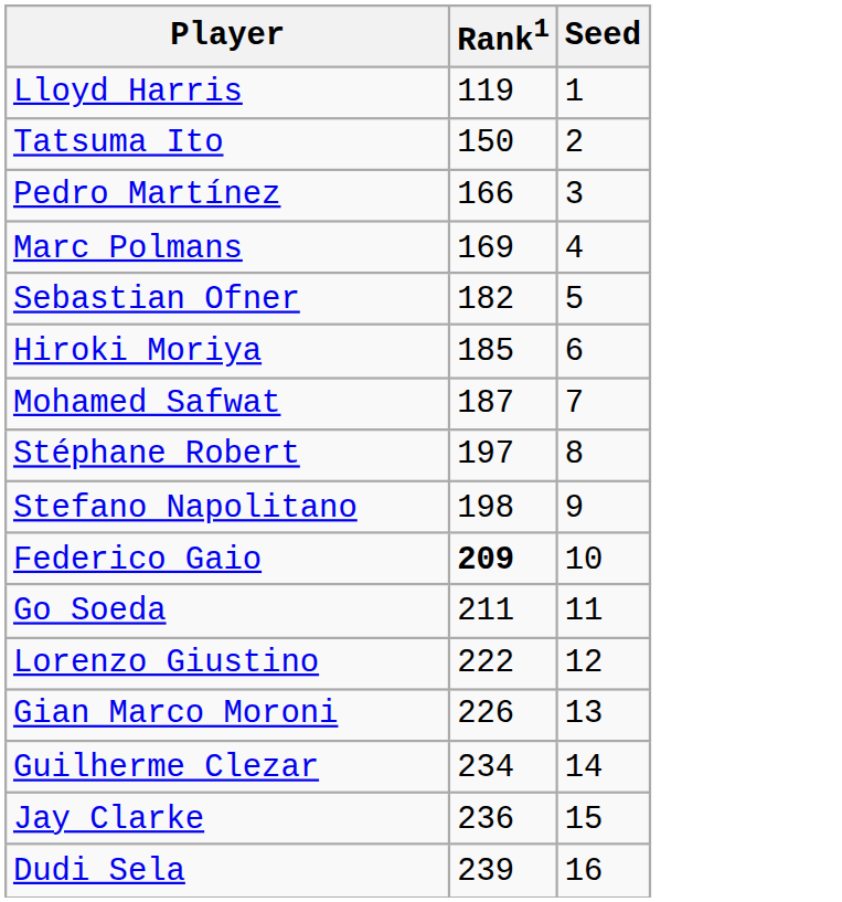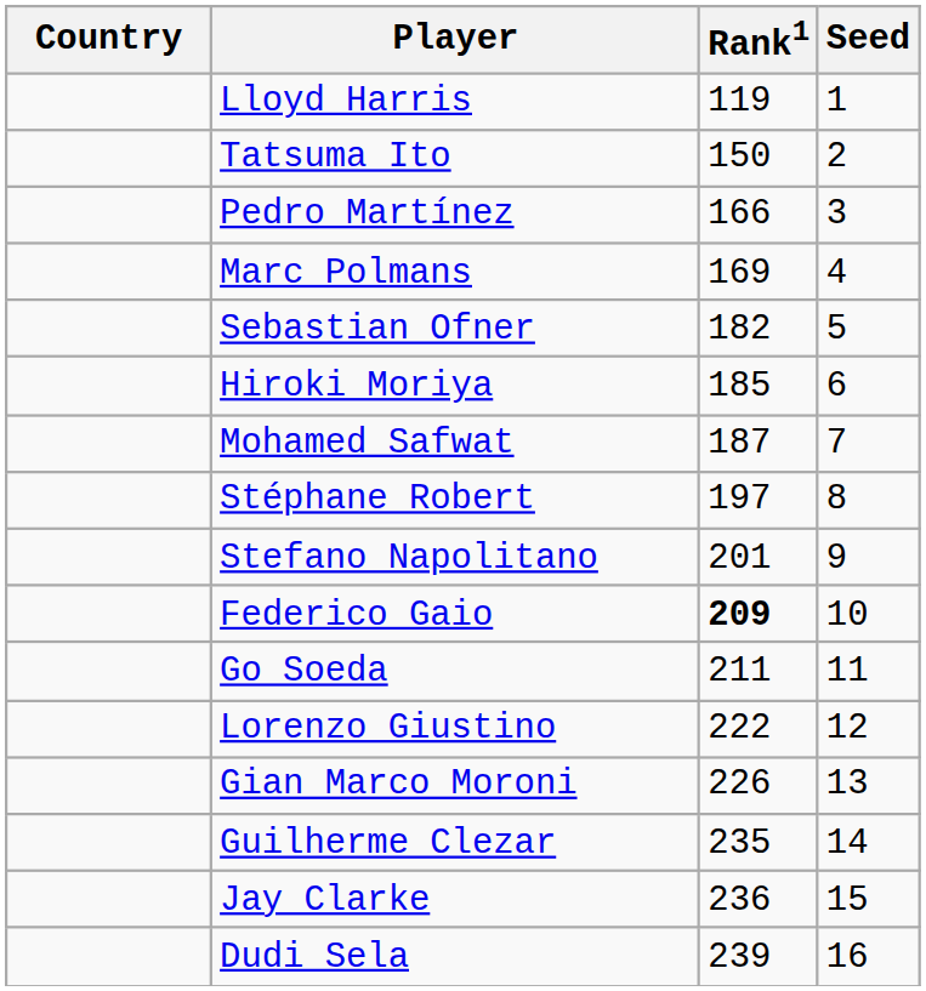 <table class="sortable wikitable">
 <tr>
+<th width="70">Country</th>
 <th width="175">Player</th>
 <th>Rank<sup>1</sup></th>
 <th>Seed</th>
 </tr>
 <tr>
+<td></td>
 <td><a href='#'>Lloyd Harris</a></td>
 <td>119</td>
 <td>1</td>
 </tr>
 <tr>
+<td></td>
 <td><a href='#'>Tatsuma Ito</a></td>
 <td>150</td>
 <td>2</td>
 </tr>
 <tr>
+<td></td>
 <td><a href='#'>Pedro Martínez</a></td>
 <td>166</td>
 <td>3</td>
 </tr>
 <tr>
+<td></td>
 <td><a href='#'>Marc Polmans</a></td>
 <td>169</td>
 <td>4</td>
 </tr>
 <tr>
+<td></td>
 <td><a href='#'>Sebastian Ofner</a></td>
 <td>182</td>
 <td>5</td>
 </tr>
 <tr>
+<td></td>
 <td><a href='#'>Hiroki Moriya</a></td>
 <td>185</td>
 <td>6</td>
 </tr>
 <tr>
+<td></td>
 <td><a href='#'>Mohamed Safwat</a></td>
 <td>187</td>
 <td>7</td>
 </tr>
 <tr>
+<td></td>
 <td><a href='#'>Stéphane Robert</a></td>
 <td>197</td>
 <td>8</td>
 </tr>
 <tr>
+<td></td>
 <td><a href='#'>Stefano Napolitano</a></td>
-<td>198</td>
+<td>201</td>
 <td>9</td>
 </tr>
 <tr>
+<td></td>
 <td><a href='#'>Federico Gaio</a></td>
 <td><strong>209</strong></td>
 <td>10</td>
 </tr>
 <tr>
+<td></td>
 <td><a href='#'>Go Soeda</a></td>
 <td>211</td>
 <td>11</td>
 </tr>
 <tr>
+<td></td>
 <td><a href='#'>Lorenzo Giustino</a></td>
 <td>222</td>
 <td>12</td>
 </tr>
 <tr>
+<td></td>
 <td><a href='#'>Gian Marco Moroni</a></td>
 <td>226</td>
 <td>13</td>
 </tr>
 <tr>
+<td></td>
 <td><a href='#'>Guilherme Clezar</a></td>
-<td>234</td>
+<td>235</td>
 <td>14</td>
 </tr>
 <tr>
+<td></td>
 <td><a href='#'>Jay Clarke</a></td>
 <td>236</td>
 <td>15</td>
 </tr>
 <tr>
+<td></td>
 <td><a href='#'>Dudi Sela</a></td>
 <td>239</td>
 <td>16</td>
 </tr>
 </table>
